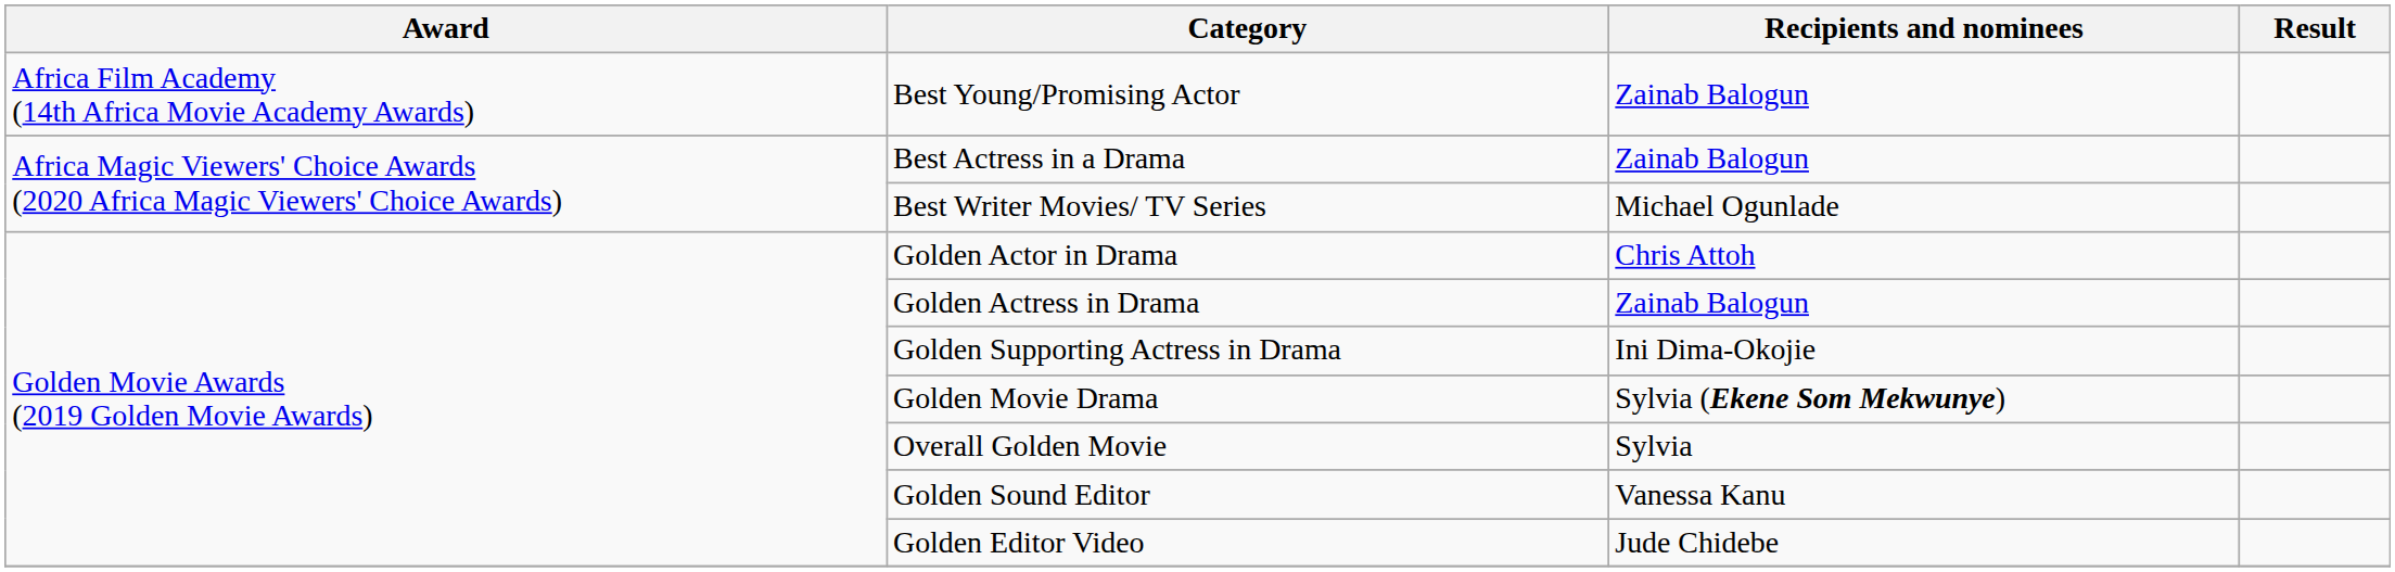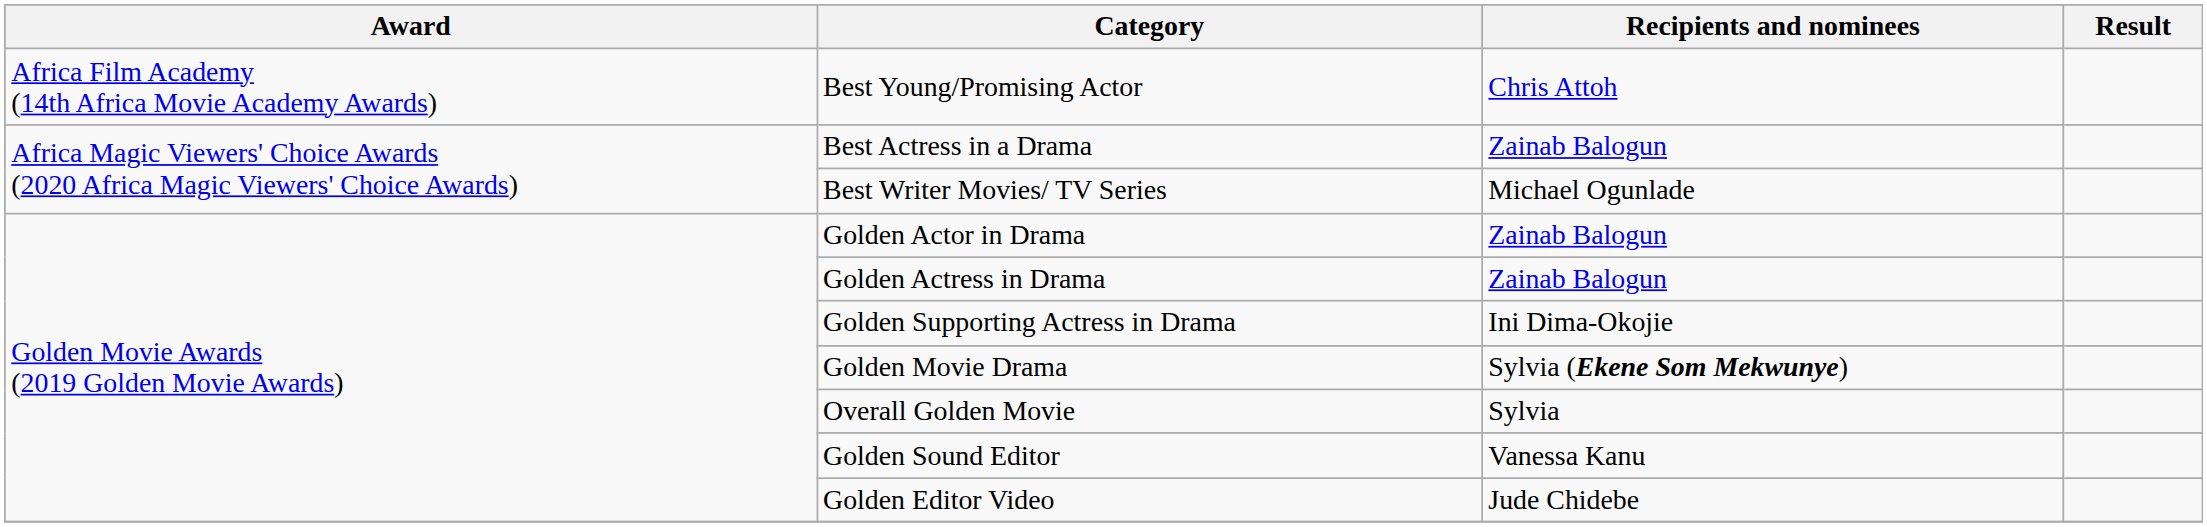 <table class="wikitable sortable" style="width:100%">
 <tr>
 <th>Award</th>
 <th>Category</th>
 <th>Recipients and nominees</th>
 <th>Result</th>
 </tr>
 <tr>
 <td rowspan=1><a href='#'>Africa Film Academy</a> <br> (<a href='#'>14th Africa Movie Academy Awards</a>)</td>
 <td>Best Young/Promising Actor</td>
-<td><a href='#'>Zainab Balogun</a></td>
+<td><a href='#'>Chris Attoh</a></td>
 <td></td>
 </tr>
 <tr>
 <td rowspan=2><a href='#'>Africa Magic Viewers' Choice Awards</a> <br> (<a href='#'>2020 Africa Magic Viewers' Choice Awards</a>)</td>
 <td>Best Actress in a Drama</td>
 <td><a href='#'>Zainab Balogun</a></td>
 <td></td>
 </tr>
 <tr>
 <td>Best Writer Movies/ TV Series</td>
 <td>Michael Ogunlade</td>
 <td></td>
 </tr>
 <tr>
 <td rowspan=7><a href='#'>Golden Movie Awards</a> <br> (<a href='#'>2019 Golden Movie Awards</a>)</td>
 <td>Golden Actor in Drama</td>
-<td><a href='#'>Chris Attoh</a></td>
+<td><a href='#'>Zainab Balogun</a></td>
 <td></td>
 </tr>
 <tr>
 <td>Golden Actress in Drama</td>
 <td><a href='#'>Zainab Balogun</a></td>
 <td></td>
 </tr>
 <tr>
 <td>Golden Supporting Actress in Drama</td>
 <td>Ini Dima-Okojie</td>
 <td></td>
 </tr>
 <tr>
 <td>Golden Movie Drama</td>
 <td>Sylvia (<strong><em>Ekene Som Mekwunye</em></strong>)</td>
 <td></td>
 </tr>
 <tr>
 <td>Overall Golden Movie</td>
 <td>Sylvia</td>
 <td></td>
 </tr>
 <tr>
 <td>Golden Sound Editor</td>
 <td>Vanessa Kanu</td>
 <td></td>
 </tr>
 <tr>
 <td>Golden Editor Video</td>
 <td>Jude Chidebe</td>
 <td></td>
 </tr>
 <tr>
 </tr>
 </table>
